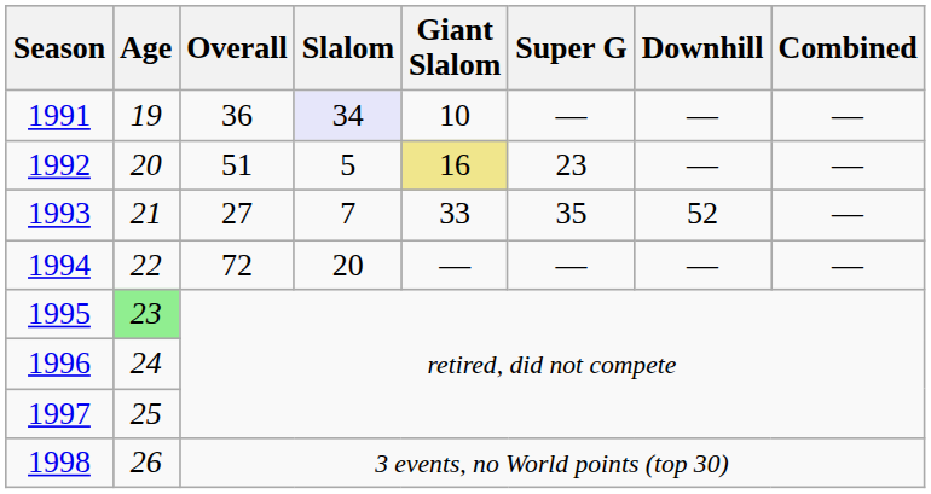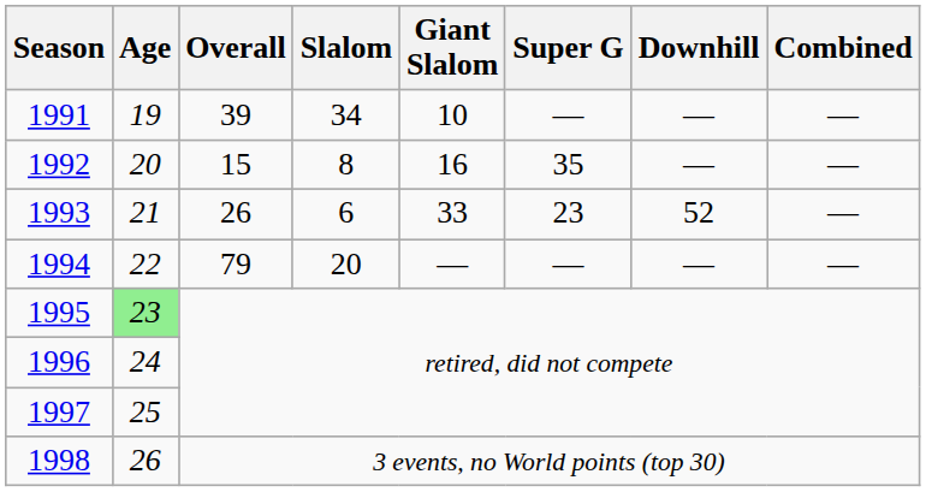 <table class=wikitable style="text-align:center">
 <tr>
 <th>Season</th>
 <th>Age</th>
 <th>Overall</th>
 <th>Slalom</th>
 <th>Giant<br>Slalom</th>
 <th>Super G</th>
 <th>Downhill</th>
 <th>Combined</th>
 </tr>
 <tr>
 <td><a href='#'>1991</a></td>
 <td><em>19</em></td>
-<td>36</td>
-<td style="background: lavender;">34</td>
+<td>39</td>
+<td>34</td>
 <td>10</td>
 <td>—</td>
 <td>—</td>
 <td>—</td>
 </tr>
 <tr>
 <td><a href='#'>1992</a></td>
 <td><em>20</em></td>
-<td>51</td>
-<td>5</td>
-<td style="background: khaki;">16</td>
-<td>23</td>
+<td>15</td>
+<td>8</td>
+<td>16</td>
+<td>35</td>
 <td>—</td>
 <td>—</td>
 </tr>
 <tr>
 <td><a href='#'>1993</a></td>
 <td><em>21</em></td>
-<td>27</td>
-<td>7</td>
+<td>26</td>
+<td>6</td>
 <td>33</td>
-<td>35</td>
+<td>23</td>
 <td>52</td>
 <td>—</td>
 </tr>
 <tr>
 <td><a href='#'>1994</a></td>
 <td><em>22</em></td>
-<td>72</td>
+<td>79</td>
 <td>20</td>
 <td>—</td>
 <td>—</td>
 <td>—</td>
 <td>—</td>
 </tr>
 <tr>
 <td><a href='#'>1995</a></td>
 <td style="background: lightgreen;"><em>23</em></td>
 <td colspan=6 rowspan=3><small><em>retired, did not compete</em></small></td>
 </tr>
 <tr>
 <td><a href='#'>1996</a></td>
 <td><em>24</em></td>
 </tr>
 <tr>
 <td><a href='#'>1997</a></td>
 <td><em>25</em></td>
 </tr>
 <tr>
 <td><a href='#'>1998</a></td>
 <td><em>26</em></td>
 <td colspan=6><small><em>3 events, no World points (top 30)</em></small></td>
 </tr>
 </table>
